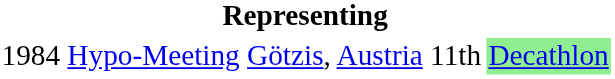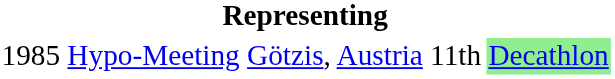 <table>
 <tr>
 <th colspan="5">Representing </th>
 </tr>
 <tr>
-<td>1984</td>
+<td>1985</td>
 <td><a href='#'>Hypo-Meeting</a></td>
 <td><a href='#'>Götzis</a>, <a href='#'>Austria</a></td>
 <td>11th</td>
 <td style="background: lightgreen;"><a href='#'>Decathlon</a></td>
 </tr>
 </table>
